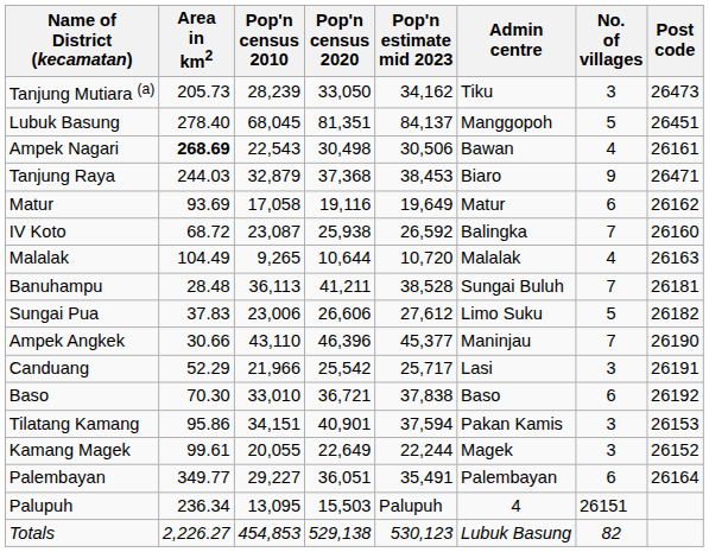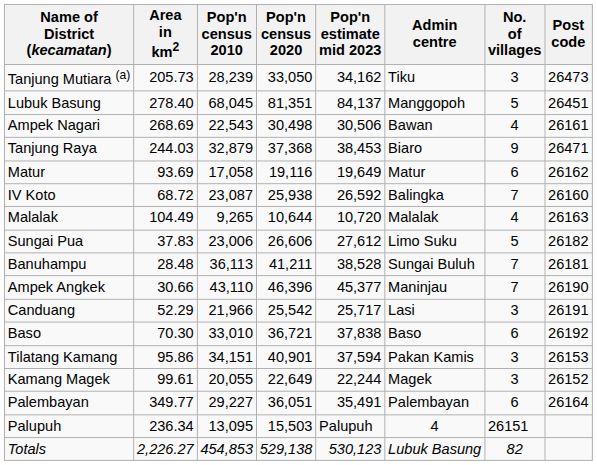 <table class="sortable wikitable">
 <tr>
 <th>Name of<br>District<br>(<em>kecamatan</em>)</th>
 <th>Area<br>in <br>km<sup>2</sup></th>
 <th>Pop'n<br>census<br>2010</th>
 <th>Pop'n<br>census<br>2020</th>
 <th>Pop'n<br>estimate<br>mid 2023</th>
 <th>Admin<br>centre</th>
 <th>No.<br>of<br>villages</th>
 <th>Post<br>code</th>
 </tr>
 <tr>
 <td>Tanjung Mutiara <sup>(a)</sup></td>
 <td align="right">205.73</td>
 <td align="right">28,239</td>
 <td align="right">33,050</td>
 <td align="right">34,162</td>
 <td>Tiku</td>
 <td align="center">3</td>
 <td>26473</td>
 </tr>
 <tr>
 <td>Lubuk Basung</td>
 <td align="right">278.40</td>
 <td align="right">68,045</td>
 <td align="right">81,351</td>
 <td align="right">84,137</td>
 <td>Manggopoh</td>
 <td align="center">5</td>
 <td>26451</td>
 </tr>
 <tr>
 <td>Ampek Nagari</td>
-<td align="right"><strong>268.69</strong></td>
+<td align="right">268.69</td>
 <td align="right">22,543</td>
 <td align="right">30,498</td>
 <td align="right">30,506</td>
 <td>Bawan</td>
 <td align="center">4</td>
 <td>26161</td>
 </tr>
 <tr>
 <td>Tanjung Raya</td>
 <td align="right">244.03</td>
 <td align="right">32,879</td>
 <td align="right">37,368</td>
 <td align="right">38,453</td>
 <td>Biaro</td>
 <td align="center">9</td>
 <td>26471</td>
 </tr>
 <tr>
 <td>Matur</td>
 <td align="right">93.69</td>
 <td align="right">17,058</td>
 <td align="right">19,116</td>
 <td align="right">19,649</td>
 <td>Matur</td>
 <td align="center">6</td>
 <td>26162</td>
 </tr>
 <tr>
 <td>IV Koto</td>
 <td align="right">68.72</td>
 <td align="right">23,087</td>
 <td align="right">25,938</td>
 <td align="right">26,592</td>
 <td>Balingka</td>
 <td align="center">7</td>
 <td>26160</td>
 </tr>
 <tr>
 <td>Malalak</td>
 <td align="right">104.49</td>
 <td align="right">9,265</td>
 <td align="right">10,644</td>
 <td align="right">10,720</td>
 <td>Malalak</td>
 <td align="center">4</td>
 <td>26163</td>
 </tr>
 <tr>
+<td>Sungai Pua</td>
+<td align="right">37.83</td>
+<td align="right">23,006</td>
+<td align="right">26,606</td>
+<td align="right">27,612</td>
+<td>Limo Suku</td>
+<td align="center">5</td>
+<td>26182</td>
+</tr>
+<tr>
 <td>Banuhampu</td>
 <td align="right">28.48</td>
 <td align="right">36,113</td>
 <td align="right">41,211</td>
 <td align="right">38,528</td>
 <td>Sungai Buluh</td>
 <td align="center">7</td>
 <td>26181</td>
-</tr>
-<tr>
-<td>Sungai Pua</td>
-<td align="right">37.83</td>
-<td align="right">23,006</td>
-<td align="right">26,606</td>
-<td align="right">27,612</td>
-<td>Limo Suku</td>
-<td align="center">5</td>
-<td>26182</td>
 </tr>
 <tr>
 <td>Ampek Angkek</td>
 <td align="right">30.66</td>
 <td align="right">43,110</td>
 <td align="right">46,396</td>
 <td align="right">45,377</td>
 <td>Maninjau</td>
 <td align="center">7</td>
 <td>26190</td>
 </tr>
 <tr>
 <td>Canduang</td>
 <td align="right">52.29</td>
 <td align="right">21,966</td>
 <td align="right">25,542</td>
 <td align="right">25,717</td>
 <td>Lasi</td>
 <td align="center">3</td>
 <td>26191</td>
 </tr>
 <tr>
 <td>Baso</td>
 <td align="right">70.30</td>
 <td align="right">33,010</td>
 <td align="right">36,721</td>
 <td align="right">37,838</td>
 <td>Baso</td>
 <td align="center">6</td>
 <td>26192</td>
 </tr>
 <tr>
 <td>Tilatang Kamang</td>
 <td align="right">95.86</td>
 <td align="right">34,151</td>
 <td align="right">40,901</td>
 <td align="right">37,594</td>
 <td>Pakan Kamis</td>
 <td align="center">3</td>
 <td>26153</td>
 </tr>
 <tr>
 <td>Kamang Magek</td>
 <td align="right">99.61</td>
 <td align="right">20,055</td>
 <td align="right">22,649</td>
 <td align="right">22,244</td>
 <td>Magek</td>
 <td align="center">3</td>
 <td>26152</td>
 </tr>
 <tr>
 <td>Palembayan</td>
 <td align="right">349.77</td>
 <td align="right">29,227</td>
 <td align="right">36,051</td>
 <td align="right">35,491</td>
 <td>Palembayan</td>
 <td align="center">6</td>
 <td>26164</td>
 </tr>
 <tr>
 <td>Palupuh</td>
 <td align="right">236.34</td>
 <td align="right">13,095</td>
 <td align="right">15,503</td>
 <td>Palupuh</td>
 <td align="center">4</td>
 <td>26151</td>
 </tr>
 <tr>
 <td><em>Totals</em></td>
 <td align="right"><em>2,226.27</em></td>
 <td align="right"><em>454,853</em></td>
 <td align="right"><em>529,138</em></td>
 <td align="right"><em>530,123</em></td>
 <td><em>Lubuk Basung</em></td>
 <td align="center"><em>82</em></td>
 <td></td>
 </tr>
 </table>
